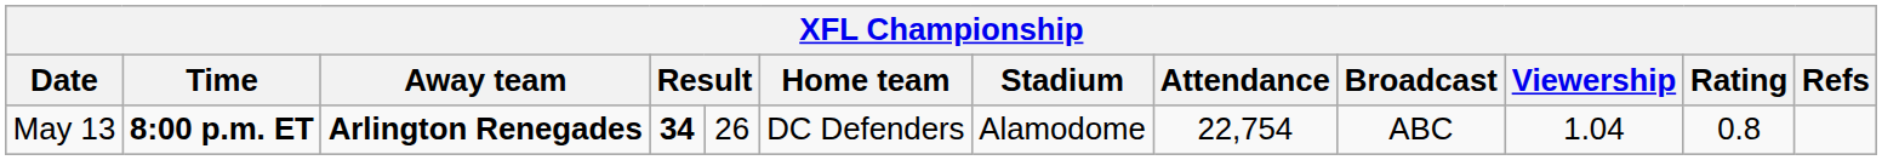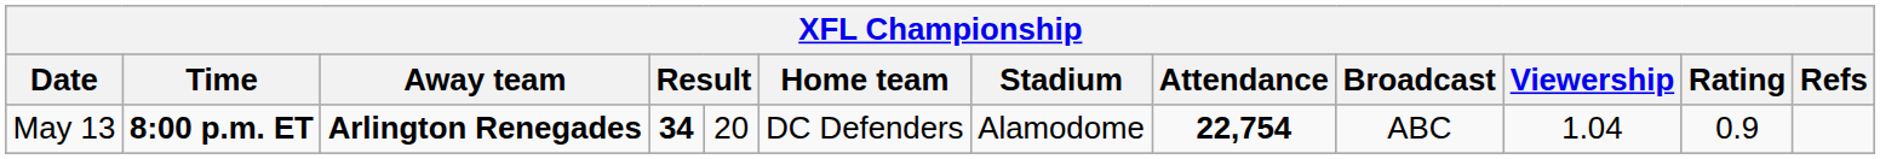 <table class="wikitable" style="text-align:center;">
 <tr>
 <th colspan="12"><a href='#'>XFL Championship</a></th>
 </tr>
 <tr>
 <th>Date</th>
 <th>Time<br></th>
 <th>Away team</th>
 <th colspan="2">Result<br></th>
 <th>Home team</th>
 <th>Stadium</th>
 <th>Attendance</th>
 <th>Broadcast</th>
 <th><a href='#'>Viewership</a><br></th>
 <th>Rating<br></th>
 <th>Refs</th>
 </tr>
 <tr>
 <td>May 13</td>
 <td><strong>8:00 p.m. ET</strong></td>
 <td><strong>Arlington Renegades</strong></td>
 <td><strong>34</strong></td>
-<td>26</td>
+<td>20</td>
 <td>DC Defenders</td>
 <td>Alamodome</td>
-<td>22,754</td>
+<td><strong>22,754</strong></td>
 <td>ABC</td>
 <td>1.04</td>
-<td>0.8</td>
+<td>0.9</td>
 <td></td>
 </tr>
 </table>
